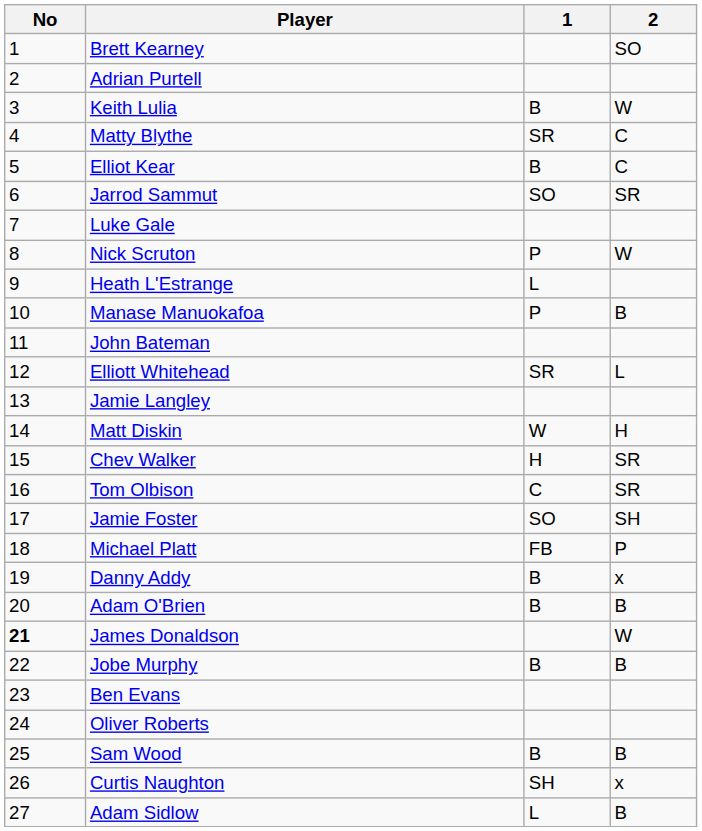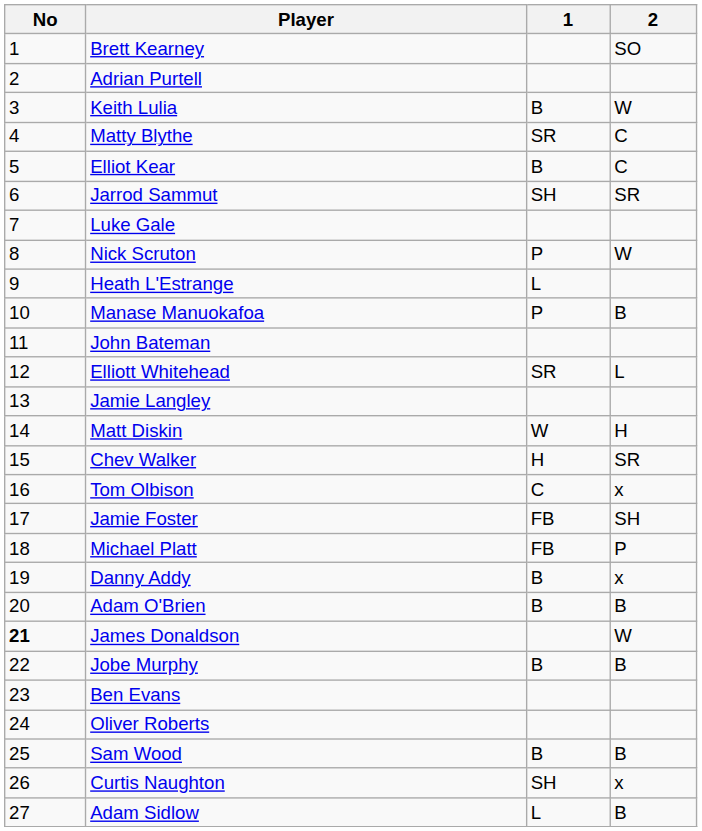 <table class="wikitable" style="font-size:85%;" width="40%">
 <tr>
 <th>No</th>
 <th>Player</th>
 <th>1</th>
 <th>2</th>
 </tr>
 <tr>
 <td>1</td>
 <td><a href='#'>Brett Kearney</a></td>
 <td></td>
 <td>SO</td>
 </tr>
 <tr>
 <td>2</td>
 <td><a href='#'>Adrian Purtell</a></td>
 <td></td>
 <td></td>
 </tr>
 <tr>
 <td>3</td>
 <td><a href='#'>Keith Lulia</a></td>
 <td>B</td>
 <td>W</td>
 </tr>
 <tr>
 <td>4</td>
 <td><a href='#'>Matty Blythe</a></td>
 <td>SR</td>
 <td>C</td>
 </tr>
 <tr>
 <td>5</td>
 <td><a href='#'>Elliot Kear</a></td>
 <td>B</td>
 <td>C</td>
 </tr>
 <tr>
 <td>6</td>
 <td><a href='#'>Jarrod Sammut</a></td>
-<td>SO</td>
+<td>SH</td>
 <td>SR</td>
 </tr>
 <tr>
 <td>7</td>
 <td><a href='#'>Luke Gale</a></td>
 <td></td>
 <td></td>
 </tr>
 <tr>
 <td>8</td>
 <td><a href='#'>Nick Scruton</a></td>
 <td>P</td>
 <td>W</td>
 </tr>
 <tr>
 <td>9</td>
 <td><a href='#'>Heath L'Estrange</a></td>
 <td>L</td>
 <td></td>
 </tr>
 <tr>
 <td>10</td>
 <td><a href='#'>Manase Manuokafoa</a></td>
 <td>P</td>
 <td>B</td>
 </tr>
 <tr>
 <td>11</td>
 <td><a href='#'>John Bateman</a></td>
 <td></td>
 <td></td>
 </tr>
 <tr>
 <td>12</td>
 <td><a href='#'>Elliott Whitehead</a></td>
 <td>SR</td>
 <td>L</td>
 </tr>
 <tr>
 <td>13</td>
 <td><a href='#'>Jamie Langley</a></td>
 <td></td>
 <td></td>
 </tr>
 <tr>
 <td>14</td>
 <td><a href='#'>Matt Diskin</a></td>
 <td>W</td>
 <td>H</td>
 </tr>
 <tr>
 <td>15</td>
 <td><a href='#'>Chev Walker</a></td>
 <td>H</td>
 <td>SR</td>
 </tr>
 <tr>
 <td>16</td>
 <td><a href='#'>Tom Olbison</a></td>
 <td>C</td>
-<td>SR</td>
+<td>x</td>
 </tr>
 <tr>
 <td>17</td>
 <td><a href='#'>Jamie Foster</a></td>
-<td>SO</td>
+<td>FB</td>
 <td>SH</td>
 </tr>
 <tr>
 <td>18</td>
 <td><a href='#'>Michael Platt</a></td>
 <td>FB</td>
 <td>P</td>
 </tr>
 <tr>
 <td>19</td>
 <td><a href='#'>Danny Addy</a></td>
 <td>B</td>
 <td>x</td>
 </tr>
 <tr>
 <td>20</td>
 <td><a href='#'>Adam O'Brien</a></td>
 <td>B</td>
 <td>B</td>
 </tr>
 <tr>
 <td><strong>21</strong></td>
 <td><a href='#'>James Donaldson</a></td>
 <td></td>
 <td>W</td>
 </tr>
 <tr>
 <td>22</td>
 <td><a href='#'>Jobe Murphy</a></td>
 <td>B</td>
 <td>B</td>
 </tr>
 <tr>
 <td>23</td>
 <td><a href='#'>Ben Evans</a></td>
 <td></td>
 <td></td>
 </tr>
 <tr>
 <td>24</td>
 <td><a href='#'>Oliver Roberts</a></td>
 <td></td>
 <td></td>
 </tr>
 <tr>
 <td>25</td>
 <td><a href='#'>Sam Wood</a></td>
 <td>B</td>
 <td>B</td>
 </tr>
 <tr>
 <td>26</td>
 <td><a href='#'>Curtis Naughton</a></td>
 <td>SH</td>
 <td>x</td>
 </tr>
 <tr>
 <td>27</td>
 <td><a href='#'>Adam Sidlow</a></td>
 <td>L</td>
 <td>B</td>
 </tr>
 <tr>
 </tr>
 </table>
